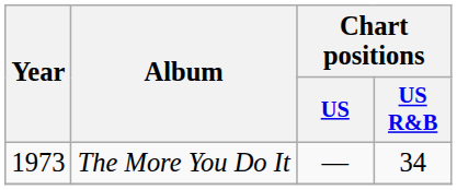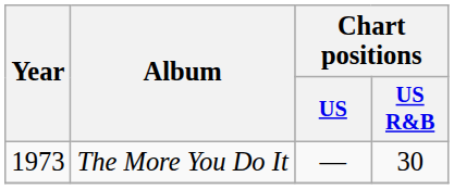 <table class="wikitable" style="text-align:center;">
 <tr>
 <th rowspan="2">Year</th>
 <th rowspan="2">Album</th>
 <th colspan="2">Chart positions</th>
 </tr>
 <tr style="font-size:smaller;">
 <th width="40"><a href='#'>US</a></th>
 <th width="40"><a href='#'>US<br>R&B</a></th>
 </tr>
 <tr>
 <td rowspan="1">1973</td>
 <td align="left"><em>The More You Do It</em></td>
 <td>—</td>
-<td>34</td>
+<td>30</td>
 </tr>
 <tr>
 </tr>
 </table>
